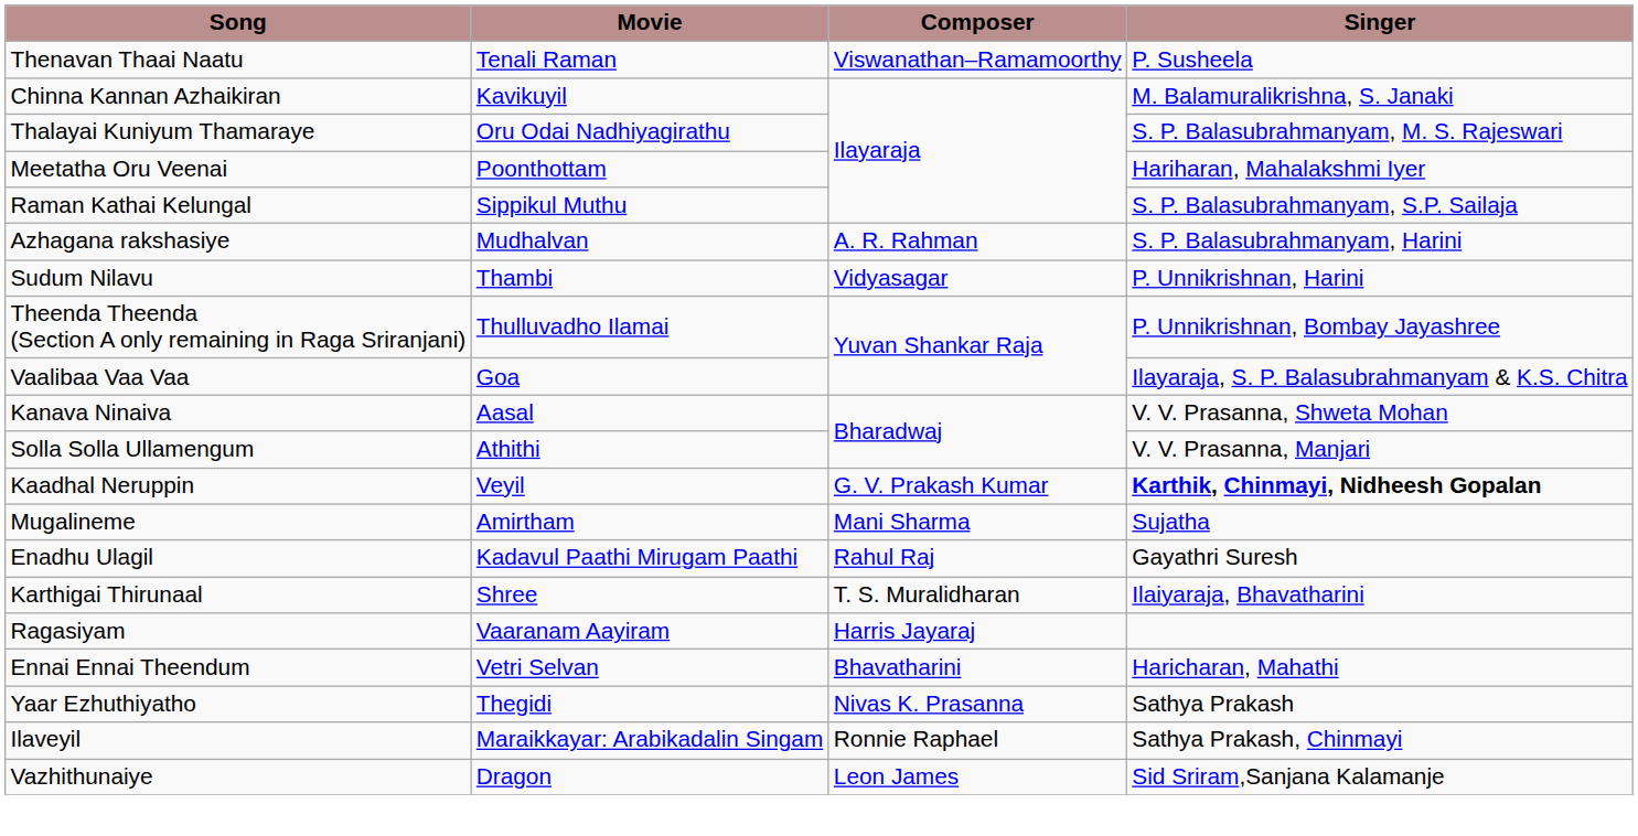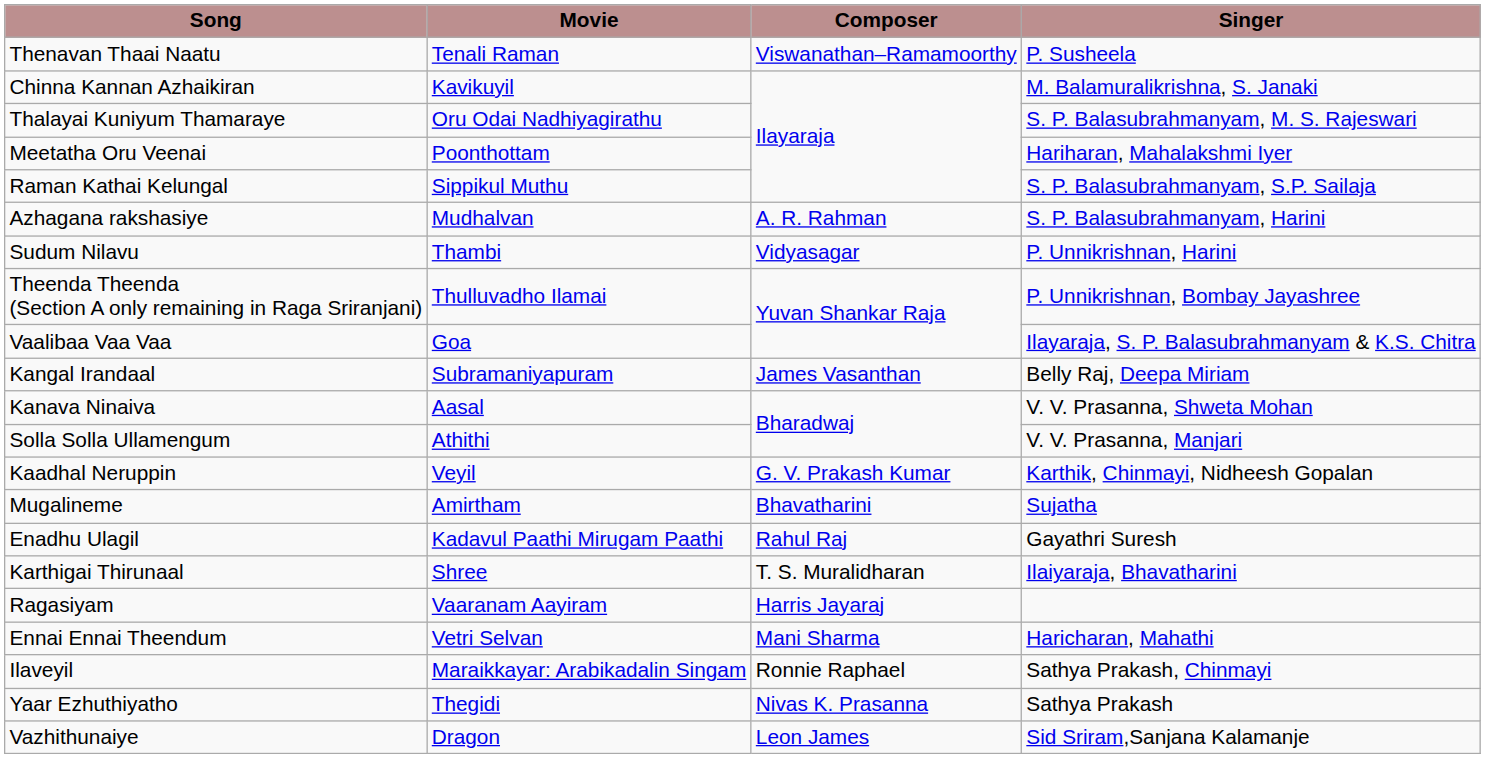 <table class="wikitable">
 <tr>
 <th style="background:#BC8F8F">Song</th>
 <th style="background:#BC8F8F">Movie</th>
 <th style="background:#BC8F8F">Composer</th>
 <th style="background:#BC8F8F">Singer</th>
 </tr>
 <tr>
 <td>Thenavan Thaai Naatu</td>
 <td><a href='#'>Tenali Raman</a></td>
 <td><a href='#'>Viswanathan–Ramamoorthy</a></td>
 <td><a href='#'>P. Susheela</a></td>
 </tr>
 <tr>
 <td>Chinna Kannan Azhaikiran</td>
 <td><a href='#'>Kavikuyil</a></td>
 <td rowspan="4"><a href='#'>Ilayaraja</a></td>
 <td><a href='#'>M. Balamuralikrishna</a>, <a href='#'>S. Janaki</a></td>
 </tr>
 <tr>
 <td>Thalayai Kuniyum Thamaraye</td>
 <td><a href='#'>Oru Odai Nadhiyagirathu</a></td>
 <td><a href='#'>S. P. Balasubrahmanyam</a>, <a href='#'>M. S. Rajeswari</a></td>
 </tr>
 <tr>
 <td>Meetatha Oru Veenai</td>
 <td><a href='#'>Poonthottam</a></td>
 <td><a href='#'>Hariharan</a>, <a href='#'>Mahalakshmi Iyer</a></td>
 </tr>
 <tr>
 <td>Raman Kathai Kelungal</td>
 <td><a href='#'>Sippikul Muthu</a></td>
 <td><a href='#'>S. P. Balasubrahmanyam</a>, <a href='#'>S.P. Sailaja</a></td>
 </tr>
 <tr>
 <td>Azhagana rakshasiye</td>
 <td><a href='#'>Mudhalvan</a></td>
 <td><a href='#'>A. R. Rahman</a></td>
 <td><a href='#'>S. P. Balasubrahmanyam</a>, <a href='#'>Harini</a></td>
 </tr>
 <tr>
 <td>Sudum Nilavu</td>
 <td><a href='#'>Thambi</a></td>
 <td><a href='#'>Vidyasagar</a></td>
 <td><a href='#'>P. Unnikrishnan</a>, <a href='#'>Harini</a></td>
 </tr>
 <tr>
 <td>Theenda Theenda<br>(Section A only remaining in Raga Sriranjani)</td>
 <td><a href='#'>Thulluvadho Ilamai</a></td>
 <td rowspan="2"><a href='#'>Yuvan Shankar Raja</a></td>
 <td><a href='#'>P. Unnikrishnan</a>, <a href='#'>Bombay Jayashree</a></td>
 </tr>
 <tr>
 <td>Vaalibaa Vaa Vaa</td>
 <td><a href='#'>Goa</a></td>
 <td><a href='#'>Ilayaraja</a>, <a href='#'>S. P. Balasubrahmanyam</a> & <a href='#'>K.S. Chitra</a></td>
 </tr>
 <tr>
+<td>Kangal Irandaal</td>
+<td><a href='#'>Subramaniyapuram</a></td>
+<td><a href='#'>James Vasanthan</a></td>
+<td>Belly Raj, <a href='#'>Deepa Miriam</a></td>
+</tr>
+<tr>
 <td>Kanava Ninaiva</td>
 <td><a href='#'>Aasal</a></td>
 <td rowspan=2><a href='#'>Bharadwaj</a></td>
 <td>V. V. Prasanna, <a href='#'>Shweta Mohan</a></td>
 </tr>
 <tr>
 <td>Solla Solla Ullamengum</td>
 <td><a href='#'>Athithi</a></td>
 <td>V. V. Prasanna, <a href='#'>Manjari</a></td>
 </tr>
 <tr>
 <td>Kaadhal Neruppin</td>
 <td><a href='#'>Veyil</a></td>
 <td><a href='#'>G. V. Prakash Kumar</a></td>
-<td><strong><a href='#'>Karthik</a>, <a href='#'>Chinmayi</a>, Nidheesh Gopalan</strong></td>
+<td><a href='#'>Karthik</a>, <a href='#'>Chinmayi</a>, Nidheesh Gopalan</td>
 </tr>
 <tr>
 <td>Mugalineme</td>
 <td><a href='#'>Amirtham</a></td>
-<td><a href='#'>Mani Sharma</a></td>
+<td><a href='#'>Bhavatharini</a></td>
 <td><a href='#'>Sujatha</a></td>
 </tr>
 <tr>
 <td>Enadhu Ulagil</td>
 <td><a href='#'>Kadavul Paathi Mirugam Paathi</a></td>
 <td><a href='#'>Rahul Raj</a></td>
 <td>Gayathri Suresh</td>
 </tr>
 <tr>
 <td>Karthigai Thirunaal</td>
 <td><a href='#'>Shree</a></td>
 <td>T. S. Muralidharan</td>
 <td><a href='#'>Ilaiyaraja</a>, <a href='#'>Bhavatharini</a></td>
 </tr>
 <tr>
 <td>Ragasiyam</td>
 <td><a href='#'>Vaaranam Aayiram</a></td>
 <td><a href='#'>Harris Jayaraj</a></td>
 </tr>
 <tr>
 <td>Ennai Ennai Theendum</td>
 <td><a href='#'>Vetri Selvan</a></td>
-<td><a href='#'>Bhavatharini</a></td>
+<td><a href='#'>Mani Sharma</a></td>
 <td><a href='#'>Haricharan</a>, <a href='#'>Mahathi</a></td>
+</tr>
+<tr>
+<td>Ilaveyil</td>
+<td><a href='#'>Maraikkayar: Arabikadalin Singam</a></td>
+<td>Ronnie Raphael</td>
+<td>Sathya Prakash, <a href='#'>Chinmayi</a></td>
 </tr>
 <tr>
 <td>Yaar Ezhuthiyatho</td>
 <td><a href='#'>Thegidi</a></td>
 <td><a href='#'>Nivas K. Prasanna</a></td>
 <td>Sathya Prakash</td>
 </tr>
 <tr>
-<td>Ilaveyil</td>
-<td><a href='#'>Maraikkayar: Arabikadalin Singam</a></td>
-<td>Ronnie Raphael</td>
-<td>Sathya Prakash, <a href='#'>Chinmayi</a></td>
-</tr>
-<tr>
 <td>Vazhithunaiye</td>
 <td><a href='#'>Dragon</a></td>
 <td><a href='#'>Leon James</a></td>
 <td><a href='#'>Sid Sriram</a>,Sanjana Kalamanje</td>
 </tr>
 </table>
